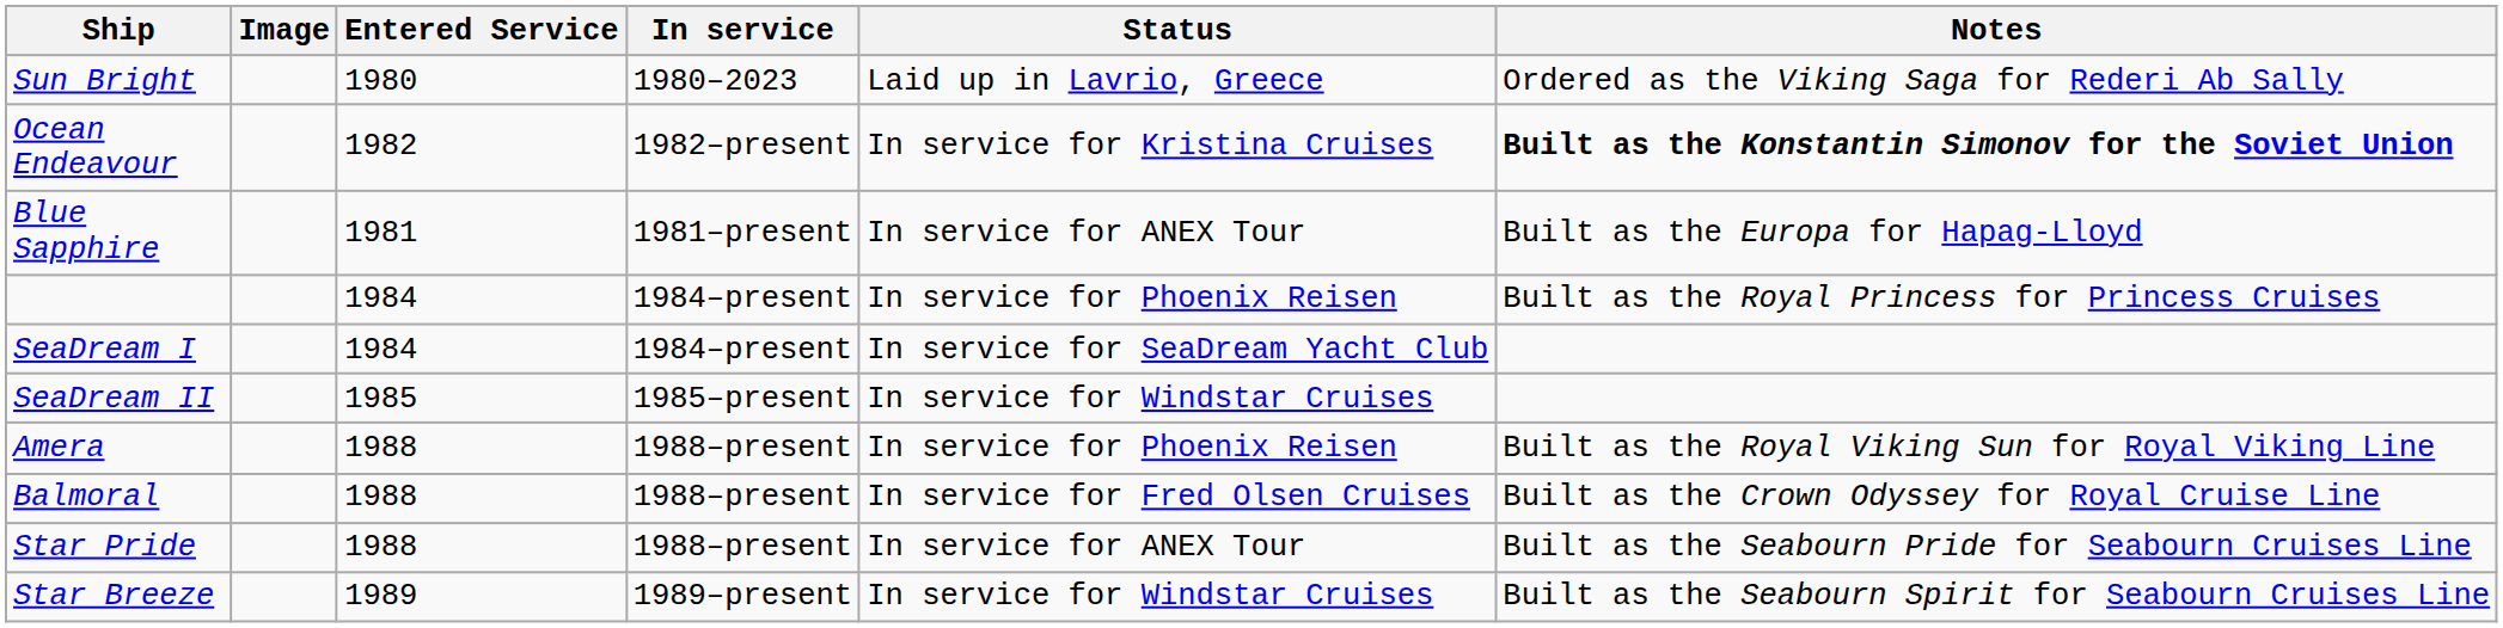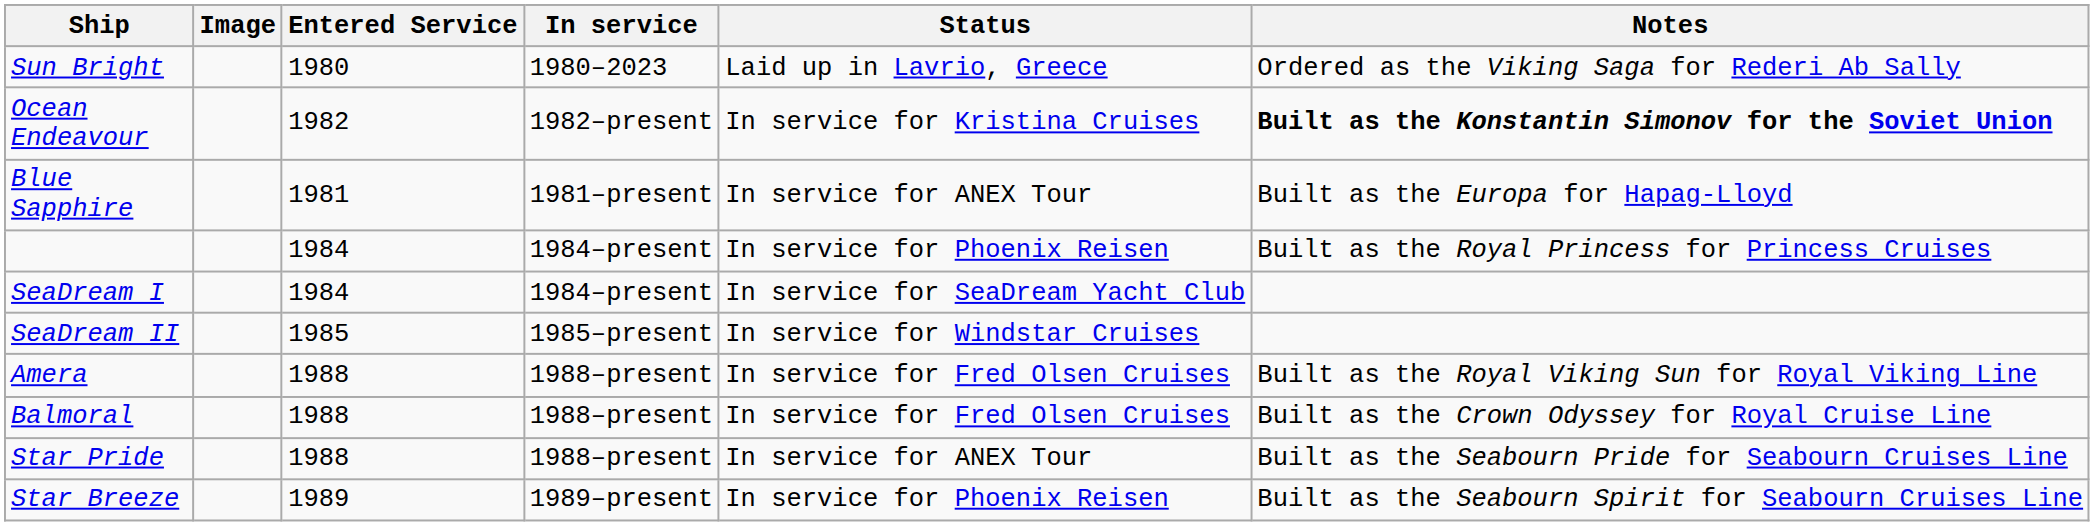 <table class="wikitable sortable">
 <tr>
 <th width="90px">Ship</th>
 <th class="unsortable">Image</th>
 <th>Entered Service</th>
 <th>In service</th>
 <th>Status</th>
 <th class="unsortable">Notes</th>
 </tr>
 <tr>
 <td><em><a href='#'>Sun Bright</a></em></td>
 <td></td>
 <td>1980</td>
 <td>1980–2023</td>
 <td>Laid up in <a href='#'>Lavrio</a>, <a href='#'>Greece</a></td>
 <td>Ordered as the <em>Viking Saga</em> for <a href='#'>Rederi Ab Sally</a></td>
 </tr>
 <tr>
 <td><em><a href='#'>Ocean Endeavour</a></em></td>
 <td></td>
 <td>1982</td>
 <td>1982–present</td>
 <td>In service for <a href='#'>Kristina Cruises</a></td>
 <td><strong>Built as the <em>Konstantin Simonov</em> for the <a href='#'>Soviet Union</a></strong></td>
 </tr>
 <tr>
 <td><em><a href='#'>Blue Sapphire</a></em></td>
 <td></td>
 <td>1981</td>
 <td>1981–present</td>
 <td>In service for ANEX Tour</td>
 <td>Built as the <em>Europa</em> for <a href='#'>Hapag-Lloyd</a></td>
 </tr>
 <tr>
 <td></td>
 <td></td>
 <td>1984</td>
 <td>1984–present</td>
 <td>In service for <a href='#'>Phoenix Reisen</a></td>
 <td>Built as the <em>Royal Princess</em> for <a href='#'>Princess Cruises</a></td>
 </tr>
 <tr>
 <td><em><a href='#'>SeaDream I</a></em></td>
 <td></td>
 <td>1984</td>
 <td>1984–present</td>
 <td>In service for <a href='#'>SeaDream Yacht Club</a></td>
 <td></td>
 </tr>
 <tr>
 <td><em><a href='#'>SeaDream II</a></em></td>
 <td></td>
 <td>1985</td>
 <td>1985–present</td>
 <td>In service for <a href='#'>Windstar Cruises</a></td>
 <td></td>
 </tr>
 <tr>
 <td><em><a href='#'>Amera</a></em></td>
 <td></td>
 <td>1988</td>
 <td>1988–present</td>
-<td>In service for <a href='#'>Phoenix Reisen</a></td>
+<td>In service for <a href='#'>Fred Olsen Cruises</a></td>
 <td>Built as the <em>Royal Viking Sun</em> for <a href='#'>Royal Viking Line</a></td>
 </tr>
 <tr>
 <td><em><a href='#'>Balmoral</a></em></td>
 <td></td>
 <td>1988</td>
 <td>1988–present</td>
 <td>In service for <a href='#'>Fred Olsen Cruises</a></td>
 <td>Built as the <em>Crown Odyssey</em> for <a href='#'>Royal Cruise Line</a></td>
 </tr>
 <tr>
 <td><em><a href='#'>Star Pride</a></em></td>
 <td></td>
 <td>1988</td>
 <td>1988–present</td>
 <td>In service for ANEX Tour</td>
 <td>Built as the <em>Seabourn Pride</em> for <a href='#'>Seabourn Cruises Line</a></td>
 </tr>
 <tr>
 <td><em><a href='#'>Star Breeze</a></em></td>
 <td></td>
 <td>1989</td>
 <td>1989–present</td>
-<td>In service for <a href='#'>Windstar Cruises</a></td>
+<td>In service for <a href='#'>Phoenix Reisen</a></td>
 <td>Built as the <em>Seabourn Spirit</em> for <a href='#'>Seabourn Cruises Line</a></td>
 </tr>
 </table>
